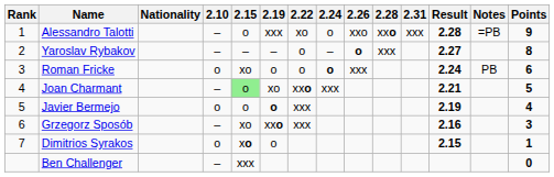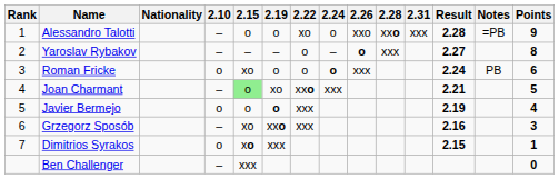 <table class="wikitable sortable" style="text-align:center;font-size:95%">
 <tr>
 <th>Rank</th>
 <th>Name</th>
 <th>Nationality</th>
 <th>2.10</th>
 <th>2.15</th>
 <th>2.19</th>
 <th>2.22</th>
 <th>2.24</th>
 <th>2.26</th>
 <th>2.28</th>
 <th>2.31</th>
 <th>Result</th>
 <th>Notes</th>
 <th>Points</th>
 </tr>
 <tr>
 <td>1</td>
 <td align=left><a href='#'>Alessandro Talotti</a></td>
 <td align=left></td>
 <td>–</td>
 <td>o</td>
-<td>xxx</td>
+<td>o</td>
 <td>xo</td>
 <td>o</td>
 <td>xxo</td>
 <td>xx<strong>o</strong></td>
 <td>xxx</td>
 <td><strong>2.28</strong></td>
 <td>=PB</td>
 <td><strong>9</strong></td>
 </tr>
 <tr>
 <td>2</td>
 <td align=left><a href='#'>Yaroslav Rybakov</a></td>
 <td align=left></td>
 <td>–</td>
 <td>–</td>
 <td>–</td>
 <td>o</td>
 <td>–</td>
 <td><strong>o</strong></td>
 <td>xxx</td>
 <td></td>
 <td><strong>2.27</strong></td>
 <td></td>
 <td><strong>8</strong></td>
 </tr>
 <tr>
 <td>3</td>
 <td align=left><a href='#'>Roman Fricke</a></td>
 <td align=left></td>
 <td>o</td>
 <td>xo</td>
 <td>o</td>
 <td>o</td>
 <td><strong>o</strong></td>
 <td>xxx</td>
 <td></td>
 <td></td>
 <td><strong>2.24</strong></td>
 <td>PB</td>
 <td><strong>6</strong></td>
 </tr>
 <tr>
 <td>4</td>
 <td align=left><a href='#'>Joan Charmant</a></td>
 <td align=left></td>
 <td>–</td>
 <td style="background: lightgreen;">o</td>
 <td>xo</td>
 <td>xx<strong>o</strong></td>
 <td>xxx</td>
 <td></td>
 <td></td>
 <td></td>
 <td><strong>2.21</strong></td>
 <td></td>
 <td><strong>5</strong></td>
 </tr>
 <tr>
 <td>5</td>
 <td align=left><a href='#'>Javier Bermejo</a></td>
 <td align=left></td>
 <td>o</td>
 <td>o</td>
 <td><strong>o</strong></td>
 <td>xxx</td>
 <td></td>
 <td></td>
 <td></td>
 <td></td>
 <td><strong>2.19</strong></td>
 <td></td>
 <td><strong>4</strong></td>
 </tr>
 <tr>
 <td>6</td>
 <td align=left><a href='#'>Grzegorz Sposób</a></td>
 <td align=left></td>
 <td>–</td>
 <td>xo</td>
 <td>xx<strong>o</strong></td>
 <td>xxx</td>
 <td></td>
 <td></td>
 <td></td>
 <td></td>
 <td><strong>2.16</strong></td>
 <td></td>
 <td><strong>3</strong></td>
 </tr>
 <tr>
 <td>7</td>
 <td align=left><a href='#'>Dimitrios Syrakos</a></td>
 <td align=left></td>
 <td>o</td>
 <td>x<strong>o</strong></td>
-<td>o</td>
+<td>xxx</td>
 <td></td>
 <td></td>
 <td></td>
 <td></td>
 <td></td>
 <td><strong>2.15</strong></td>
 <td></td>
 <td><strong>1</strong></td>
 </tr>
 <tr>
 <td></td>
 <td align=left><a href='#'>Ben Challenger</a></td>
 <td align=left></td>
 <td>–</td>
 <td>xxx</td>
 <td></td>
 <td></td>
 <td></td>
 <td></td>
 <td></td>
 <td></td>
 <td><strong></strong></td>
 <td></td>
 <td><strong>0</strong></td>
 </tr>
 </table>
